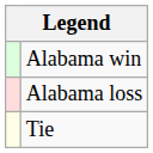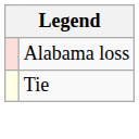 <table class="wikitable" style="font-size:90%">
 <tr>
 <th colspan="2">Legend</th>
-</tr>
-<tr>
-<td bgcolor="#ddffdd"> </td>
-<td>Alabama win</td>
 </tr>
 <tr>
 <td bgcolor="#ffdddd"> </td>
 <td>Alabama loss</td>
 </tr>
 <tr>
 <td bgcolor="#ffffe6"> </td>
 <td>Tie</td>
 </tr>
 </table>
